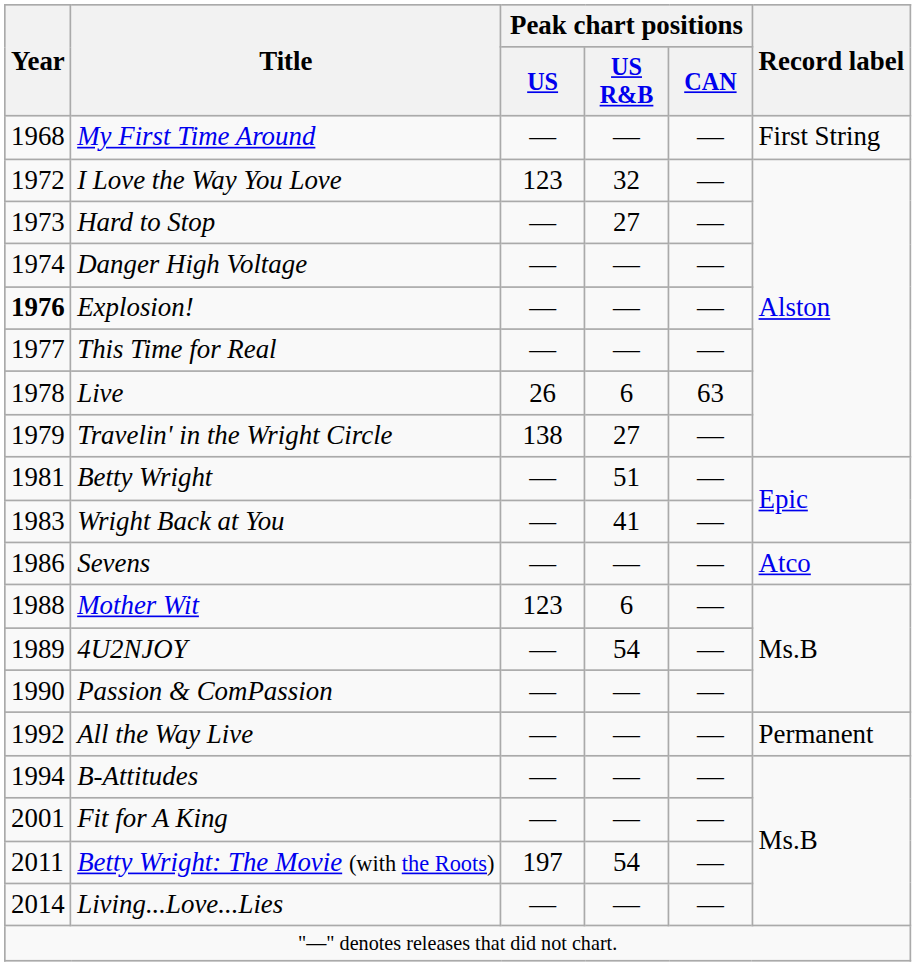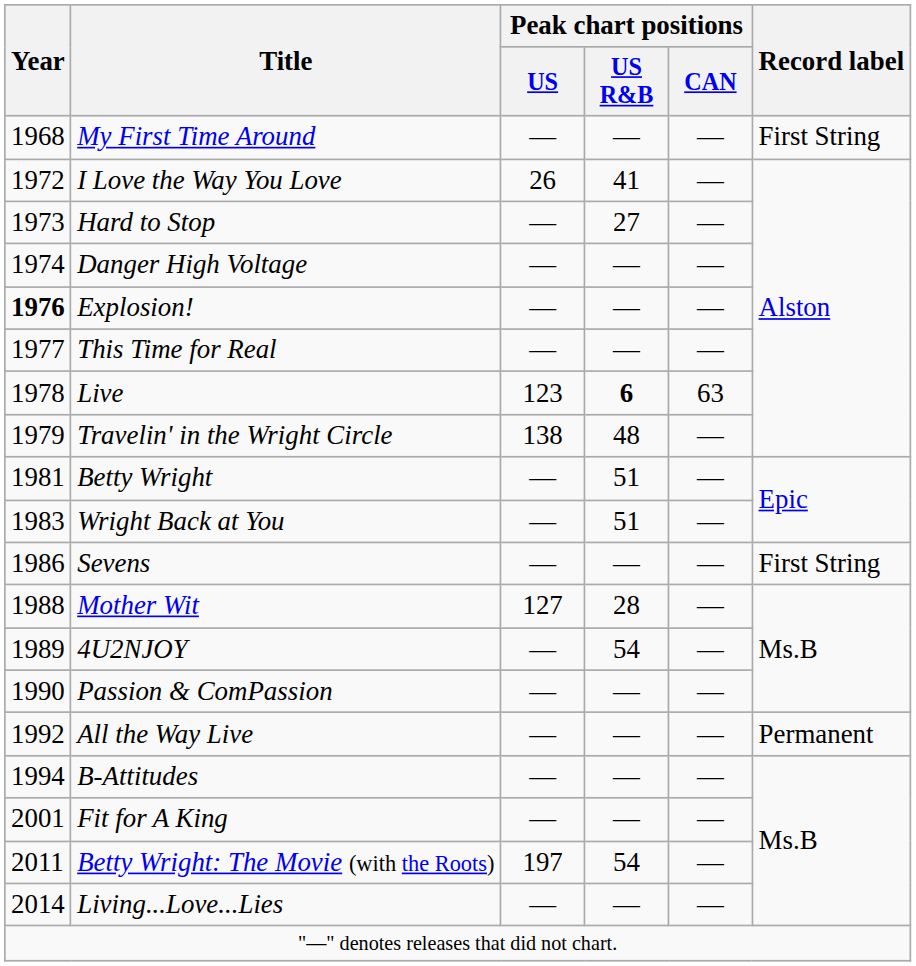 <table class="wikitable">
 <tr>
 <th scope="col" rowspan="2">Year</th>
 <th scope="col" rowspan="2">Title</th>
 <th scope="col" colspan="3">Peak chart positions</th>
 <th scope="col" rowspan="2">Record label</th>
 </tr>
 <tr>
 <th scope="col" style="width:3em;font-size:90%;"><a href='#'>US</a><br></th>
 <th scope="col" style="width:3em;font-size:90%;"><a href='#'>US R&B</a><br></th>
 <th scope="col" style="width:3em;font-size:90%;"><a href='#'>CAN</a><br></th>
 </tr>
 <tr>
 <td>1968</td>
 <td><em><a href='#'>My First Time Around</a></em></td>
 <td align=center>―</td>
 <td align=center>―</td>
 <td align=center>―</td>
 <td>First String</td>
 </tr>
 <tr>
 <td>1972</td>
 <td><em>I Love the Way You Love</em></td>
-<td align=center>123</td>
-<td align=center>32</td>
+<td align=center>26</td>
+<td align=center>41</td>
 <td align=center>―</td>
 <td rowspan="7"><a href='#'>Alston</a></td>
 </tr>
 <tr>
 <td>1973</td>
 <td><em>Hard to Stop</em></td>
 <td align=center>―</td>
 <td align=center>27</td>
 <td align=center>―</td>
 </tr>
 <tr>
 <td>1974</td>
 <td><em>Danger High Voltage</em></td>
 <td align=center>―</td>
 <td align=center>―</td>
 <td align=center>―</td>
 </tr>
 <tr>
 <td><strong>1976</strong></td>
 <td><em>Explosion!</em></td>
 <td align=center>―</td>
 <td align=center>―</td>
 <td align=center>―</td>
 </tr>
 <tr>
 <td>1977</td>
 <td><em>This Time for Real</em></td>
 <td align=center>―</td>
 <td align=center>―</td>
 <td align=center>―</td>
 </tr>
 <tr>
 <td>1978</td>
 <td><em>Live</em></td>
-<td align=center>26</td>
-<td align=center>6</td>
+<td align=center>123</td>
+<td align=center><strong>6</strong></td>
 <td align=center>63</td>
 </tr>
 <tr>
 <td>1979</td>
 <td><em>Travelin' in the Wright Circle</em></td>
 <td align=center>138</td>
-<td align=center>27</td>
+<td align=center>48</td>
 <td align=center>―</td>
 </tr>
 <tr>
 <td>1981</td>
 <td><em>Betty Wright</em></td>
 <td align=center>―</td>
 <td align=center>51</td>
 <td align=center>―</td>
 <td rowspan="2"><a href='#'>Epic</a></td>
 </tr>
 <tr>
 <td>1983</td>
 <td><em>Wright Back at You</em></td>
 <td align=center>―</td>
-<td align=center>41</td>
+<td align=center>51</td>
 <td align=center>―</td>
 </tr>
 <tr>
 <td>1986</td>
 <td><em>Sevens</em></td>
 <td align=center>―</td>
 <td align=center>―</td>
 <td align=center>―</td>
-<td><a href='#'>Atco</a></td>
+<td>First String</td>
 </tr>
 <tr>
 <td>1988</td>
 <td><em><a href='#'>Mother Wit</a></em></td>
-<td align=center>123</td>
-<td align=center>6</td>
+<td align=center>127</td>
+<td align=center>28</td>
 <td align=center>―</td>
 <td rowspan="3">Ms.B</td>
 </tr>
 <tr>
 <td>1989</td>
 <td><em>4U2NJOY</em></td>
 <td align=center>―</td>
 <td align=center>54</td>
 <td align=center>―</td>
 </tr>
 <tr>
 <td>1990</td>
 <td><em>Passion & ComPassion</em></td>
 <td align=center>―</td>
 <td align=center>―</td>
 <td align=center>―</td>
 </tr>
 <tr>
 <td>1992</td>
 <td><em>All the Way Live</em></td>
 <td align=center>―</td>
 <td align=center>―</td>
 <td align=center>―</td>
 <td>Permanent</td>
 </tr>
 <tr>
 <td>1994</td>
 <td><em>B-Attitudes</em></td>
 <td align=center>―</td>
 <td align=center>―</td>
 <td align=center>―</td>
 <td rowspan="4">Ms.B</td>
 </tr>
 <tr>
 <td>2001</td>
 <td><em>Fit for A King</em></td>
 <td align=center>―</td>
 <td align=center>―</td>
 <td align=center>―</td>
 </tr>
 <tr>
 <td>2011</td>
 <td><em><a href='#'>Betty Wright: The Movie</a></em> <small>(with <a href='#'>the Roots</a>)</small></td>
 <td align=center>197</td>
 <td align=center>54</td>
 <td align=center>―</td>
 </tr>
 <tr>
 <td>2014</td>
 <td><em>Living...Love...Lies</em></td>
 <td align=center>―</td>
 <td align=center>―</td>
 <td align=center>―</td>
 </tr>
 <tr>
 <td colspan="6" style="text-align:center; font-size:9pt;">"—" denotes releases that did not chart.</td>
 </tr>
 </table>
